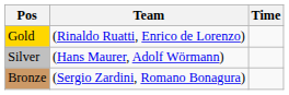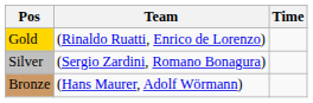 <table class="wikitable">
 <tr>
 <th>Pos</th>
 <th>Team</th>
 <th>Time</th>
 </tr>
 <tr>
 <td style="background:gold">Gold</td>
 <td> (<a href='#'>Rinaldo Ruatti</a>, <a href='#'>Enrico de Lorenzo</a>)</td>
 <td></td>
 </tr>
 <tr>
 <td style="background:silver">Silver</td>
-<td> (<a href='#'>Hans Maurer</a>, <a href='#'>Adolf Wörmann</a>)</td>
+<td> (<a href='#'>Sergio Zardini</a>, <a href='#'>Romano Bonagura</a>)</td>
 <td></td>
 </tr>
 <tr>
 <td style="background:#cc9966">Bronze</td>
-<td> (<a href='#'>Sergio Zardini</a>, <a href='#'>Romano Bonagura</a>)</td>
+<td> (<a href='#'>Hans Maurer</a>, <a href='#'>Adolf Wörmann</a>)</td>
 <td></td>
 </tr>
 </table>
